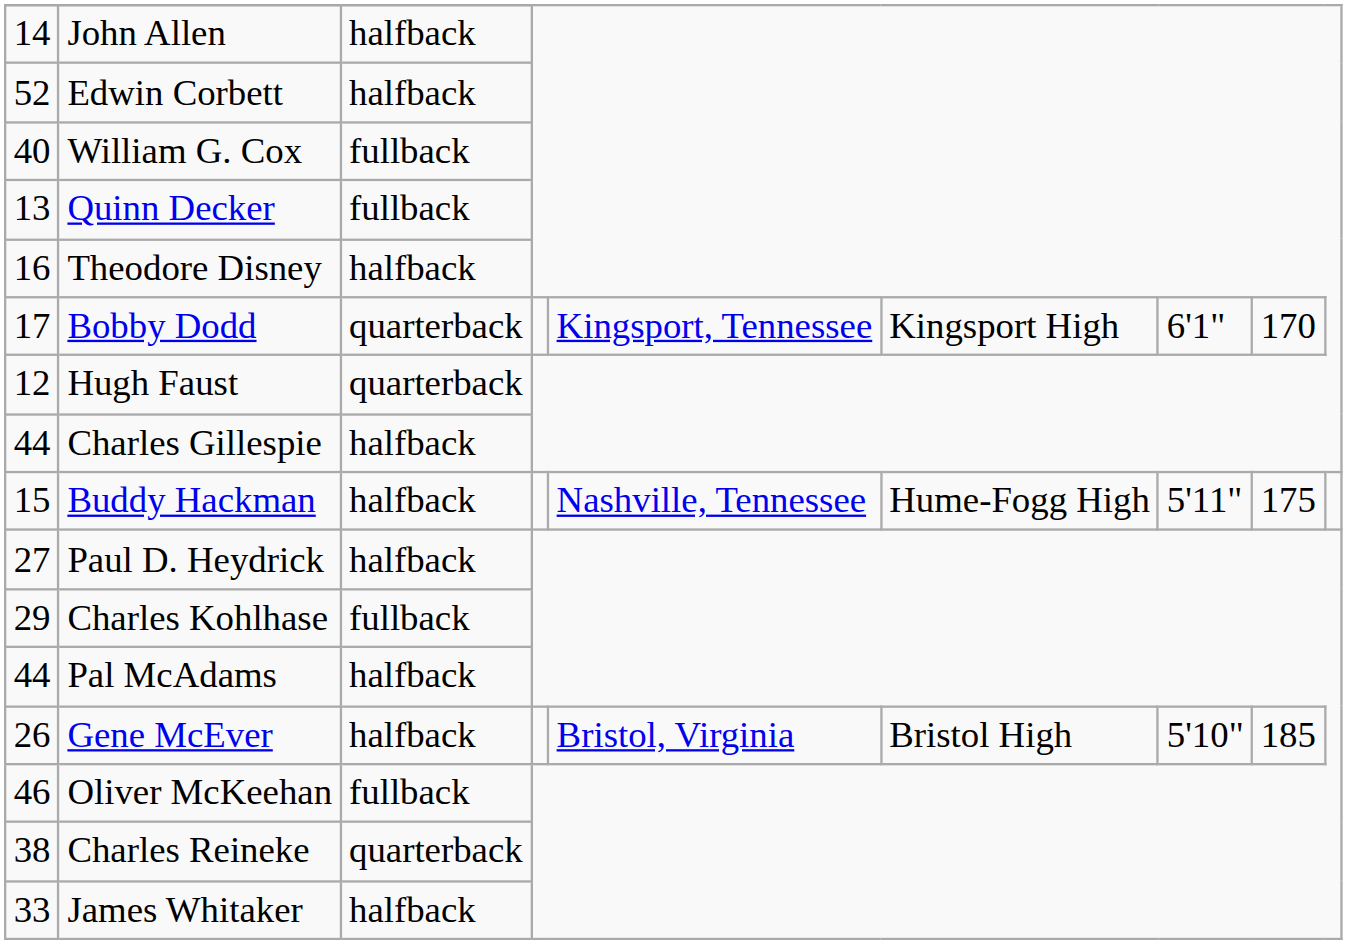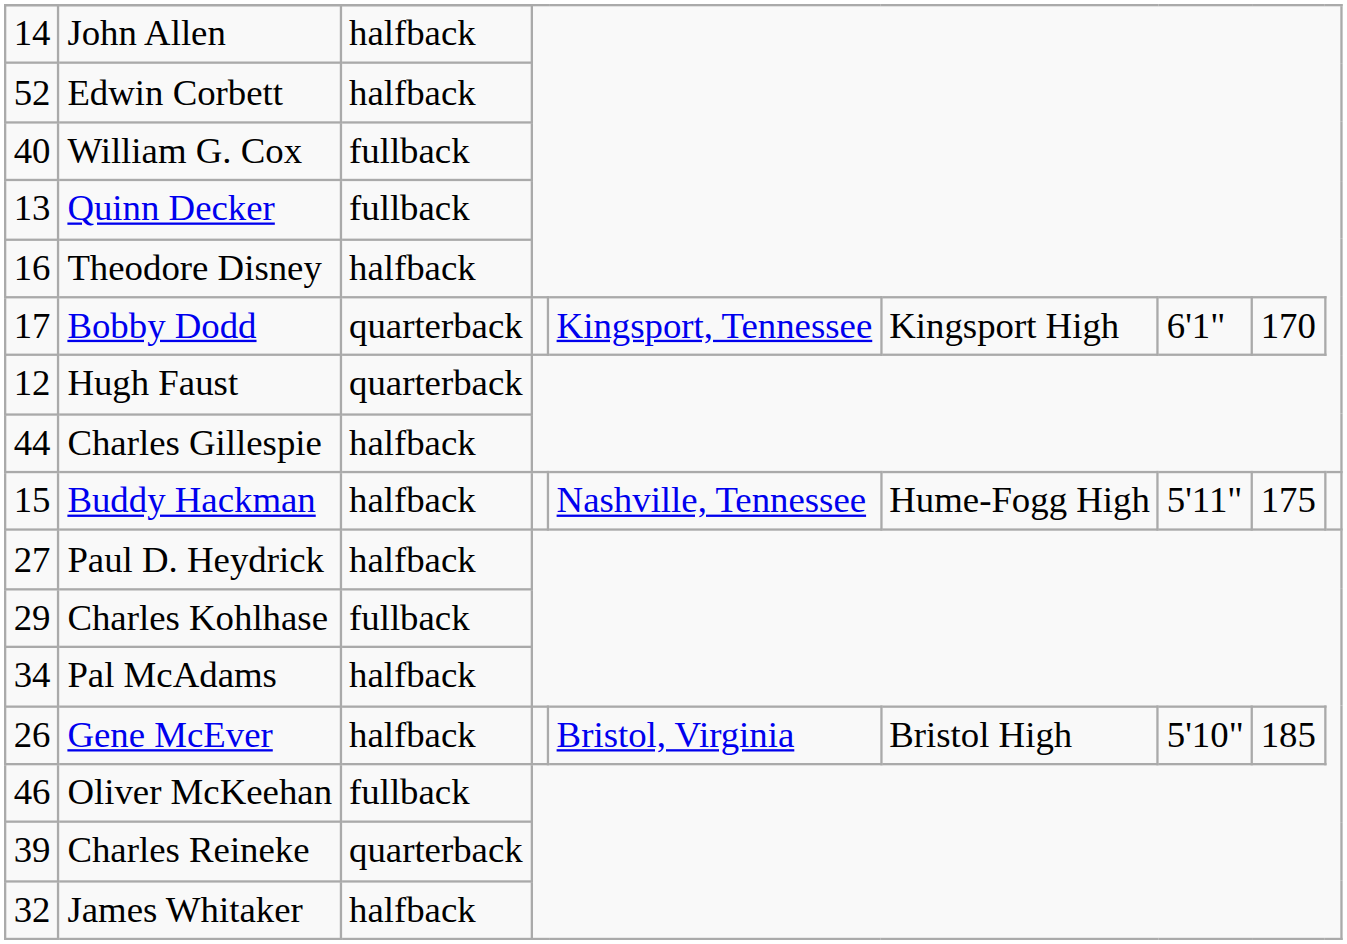 <table class="wikitable">
 <tr>
 </tr>
 <tr>
 <td>14</td>
 <td>John Allen</td>
 <td>halfback</td>
 </tr>
 <tr>
 <td>52</td>
 <td>Edwin Corbett</td>
 <td>halfback</td>
 </tr>
 <tr>
 <td>40</td>
 <td>William G. Cox</td>
 <td>fullback</td>
 </tr>
 <tr>
 <td>13</td>
 <td><a href='#'>Quinn Decker</a></td>
 <td>fullback</td>
 </tr>
 <tr>
 <td>16</td>
 <td>Theodore Disney</td>
 <td>halfback</td>
 </tr>
 <tr>
 <td>17</td>
 <td><a href='#'>Bobby Dodd</a></td>
 <td>quarterback</td>
 <td></td>
 <td><a href='#'>Kingsport, Tennessee</a></td>
 <td>Kingsport High</td>
 <td>6'1"</td>
 <td>170</td>
 </tr>
 <tr>
 <td>12</td>
 <td>Hugh Faust</td>
 <td>quarterback</td>
 </tr>
 <tr>
 <td>44</td>
 <td>Charles Gillespie</td>
 <td>halfback</td>
 </tr>
 <tr>
 <td>15</td>
 <td><a href='#'>Buddy Hackman</a></td>
 <td>halfback</td>
 <td></td>
 <td><a href='#'>Nashville, Tennessee</a></td>
 <td>Hume-Fogg High</td>
 <td>5'11"</td>
 <td>175</td>
 <td></td>
 </tr>
 <tr>
 <td>27</td>
 <td>Paul D. Heydrick</td>
 <td>halfback</td>
 </tr>
 <tr>
 <td>29</td>
 <td>Charles Kohlhase</td>
 <td>fullback</td>
 </tr>
 <tr>
-<td>44</td>
+<td>34</td>
 <td>Pal McAdams</td>
 <td>halfback</td>
 </tr>
 <tr>
 <td>26</td>
 <td><a href='#'>Gene McEver</a></td>
 <td>halfback</td>
 <td></td>
 <td><a href='#'>Bristol, Virginia</a></td>
 <td>Bristol High</td>
 <td>5'10"</td>
 <td>185</td>
 </tr>
 <tr>
 <td>46</td>
 <td>Oliver McKeehan</td>
 <td>fullback</td>
 </tr>
 <tr>
-<td>38</td>
+<td>39</td>
 <td>Charles Reineke</td>
 <td>quarterback</td>
 </tr>
 <tr>
-<td>33</td>
+<td>32</td>
 <td>James Whitaker</td>
 <td>halfback</td>
 </tr>
 </table>
